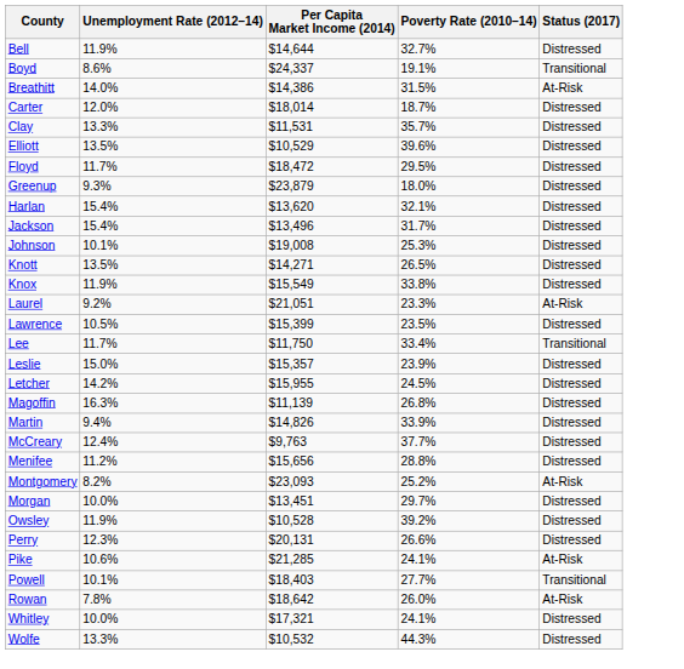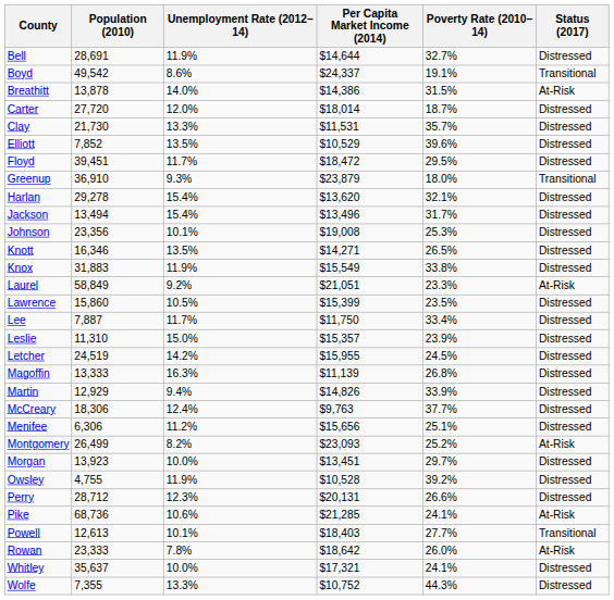 <table class="wikitable sortable">
 <tr>
 <th>County</th>
+<th>Population (2010)</th>
 <th>Unemployment Rate (2012–14)</th>
 <th>Per Capita<br>Market Income (2014)</th>
 <th>Poverty Rate (2010–14)</th>
 <th>Status (2017)</th>
 </tr>
 <tr>
 <td><a href='#'>Bell</a></td>
+<td>28,691</td>
 <td>11.9%</td>
 <td>$14,644</td>
 <td>32.7%</td>
 <td>Distressed</td>
 </tr>
 <tr>
 <td><a href='#'>Boyd</a></td>
+<td>49,542</td>
 <td>8.6%</td>
 <td>$24,337</td>
 <td>19.1%</td>
 <td>Transitional</td>
 </tr>
 <tr>
 <td><a href='#'>Breathitt</a></td>
+<td>13,878</td>
 <td>14.0%</td>
 <td>$14,386</td>
 <td>31.5%</td>
 <td>At-Risk</td>
 </tr>
 <tr>
 <td><a href='#'>Carter</a></td>
+<td>27,720</td>
 <td>12.0%</td>
 <td>$18,014</td>
 <td>18.7%</td>
 <td>Distressed</td>
 </tr>
 <tr>
 <td><a href='#'>Clay</a></td>
+<td>21,730</td>
 <td>13.3%</td>
 <td>$11,531</td>
 <td>35.7%</td>
 <td>Distressed</td>
 </tr>
 <tr>
 <td><a href='#'>Elliott</a></td>
+<td>7,852</td>
 <td>13.5%</td>
 <td>$10,529</td>
 <td>39.6%</td>
 <td>Distressed</td>
 </tr>
 <tr>
 <td><a href='#'>Floyd</a></td>
+<td>39,451</td>
 <td>11.7%</td>
 <td>$18,472</td>
 <td>29.5%</td>
 <td>Distressed</td>
 </tr>
 <tr>
 <td><a href='#'>Greenup</a></td>
+<td>36,910</td>
 <td>9.3%</td>
 <td>$23,879</td>
 <td>18.0%</td>
-<td>Distressed</td>
+<td>Transitional</td>
 </tr>
 <tr>
 <td><a href='#'>Harlan</a></td>
+<td>29,278</td>
 <td>15.4%</td>
 <td>$13,620</td>
 <td>32.1%</td>
 <td>Distressed</td>
 </tr>
 <tr>
 <td><a href='#'>Jackson</a></td>
+<td>13,494</td>
 <td>15.4%</td>
 <td>$13,496</td>
 <td>31.7%</td>
 <td>Distressed</td>
 </tr>
 <tr>
 <td><a href='#'>Johnson</a></td>
+<td>23,356</td>
 <td>10.1%</td>
 <td>$19,008</td>
 <td>25.3%</td>
 <td>Distressed</td>
 </tr>
 <tr>
 <td><a href='#'>Knott</a></td>
+<td>16,346</td>
 <td>13.5%</td>
 <td>$14,271</td>
 <td>26.5%</td>
 <td>Distressed</td>
 </tr>
 <tr>
 <td><a href='#'>Knox</a></td>
+<td>31,883</td>
 <td>11.9%</td>
 <td>$15,549</td>
 <td>33.8%</td>
 <td>Distressed</td>
 </tr>
 <tr>
 <td><a href='#'>Laurel</a></td>
+<td>58,849</td>
 <td>9.2%</td>
 <td>$21,051</td>
 <td>23.3%</td>
 <td>At-Risk</td>
 </tr>
 <tr>
 <td><a href='#'>Lawrence</a></td>
+<td>15,860</td>
 <td>10.5%</td>
 <td>$15,399</td>
 <td>23.5%</td>
 <td>Distressed</td>
 </tr>
 <tr>
 <td><a href='#'>Lee</a></td>
+<td>7,887</td>
 <td>11.7%</td>
 <td>$11,750</td>
 <td>33.4%</td>
-<td>Transitional</td>
+<td>Distressed</td>
 </tr>
 <tr>
 <td><a href='#'>Leslie</a></td>
+<td>11,310</td>
 <td>15.0%</td>
 <td>$15,357</td>
 <td>23.9%</td>
 <td>Distressed</td>
 </tr>
 <tr>
 <td><a href='#'>Letcher</a></td>
+<td>24,519</td>
 <td>14.2%</td>
 <td>$15,955</td>
 <td>24.5%</td>
 <td>Distressed</td>
 </tr>
 <tr>
 <td><a href='#'>Magoffin</a></td>
+<td>13,333</td>
 <td>16.3%</td>
 <td>$11,139</td>
 <td>26.8%</td>
 <td>Distressed</td>
 </tr>
 <tr>
 <td><a href='#'>Martin</a></td>
+<td>12,929</td>
 <td>9.4%</td>
 <td>$14,826</td>
 <td>33.9%</td>
 <td>Distressed</td>
 </tr>
 <tr>
 <td><a href='#'>McCreary</a></td>
+<td>18,306</td>
 <td>12.4%</td>
 <td>$9,763</td>
 <td>37.7%</td>
 <td>Distressed</td>
 </tr>
 <tr>
 <td><a href='#'>Menifee</a></td>
+<td>6,306</td>
 <td>11.2%</td>
 <td>$15,656</td>
-<td>28.8%</td>
+<td>25.1%</td>
 <td>Distressed</td>
 </tr>
 <tr>
 <td><a href='#'>Montgomery</a></td>
+<td>26,499</td>
 <td>8.2%</td>
 <td>$23,093</td>
 <td>25.2%</td>
 <td>At-Risk</td>
 </tr>
 <tr>
 <td><a href='#'>Morgan</a></td>
+<td>13,923</td>
 <td>10.0%</td>
 <td>$13,451</td>
 <td>29.7%</td>
 <td>Distressed</td>
 </tr>
 <tr>
 <td><a href='#'>Owsley</a></td>
+<td>4,755</td>
 <td>11.9%</td>
 <td>$10,528</td>
 <td>39.2%</td>
 <td>Distressed</td>
 </tr>
 <tr>
 <td><a href='#'>Perry</a></td>
+<td>28,712</td>
 <td>12.3%</td>
 <td>$20,131</td>
 <td>26.6%</td>
 <td>Distressed</td>
 </tr>
 <tr>
 <td><a href='#'>Pike</a></td>
+<td>68,736</td>
 <td>10.6%</td>
 <td>$21,285</td>
 <td>24.1%</td>
 <td>At-Risk</td>
 </tr>
 <tr>
 <td><a href='#'>Powell</a></td>
+<td>12,613</td>
 <td>10.1%</td>
 <td>$18,403</td>
 <td>27.7%</td>
 <td>Transitional</td>
 </tr>
 <tr>
 <td><a href='#'>Rowan</a></td>
+<td>23,333</td>
 <td>7.8%</td>
 <td>$18,642</td>
 <td>26.0%</td>
 <td>At-Risk</td>
 </tr>
 <tr>
 <td><a href='#'>Whitley</a></td>
+<td>35,637</td>
 <td>10.0%</td>
 <td>$17,321</td>
 <td>24.1%</td>
 <td>Distressed</td>
 </tr>
 <tr>
 <td><a href='#'>Wolfe</a></td>
+<td>7,355</td>
 <td>13.3%</td>
-<td>$10,532</td>
+<td>$10,752</td>
 <td>44.3%</td>
 <td>Distressed</td>
 </tr>
 </table>
